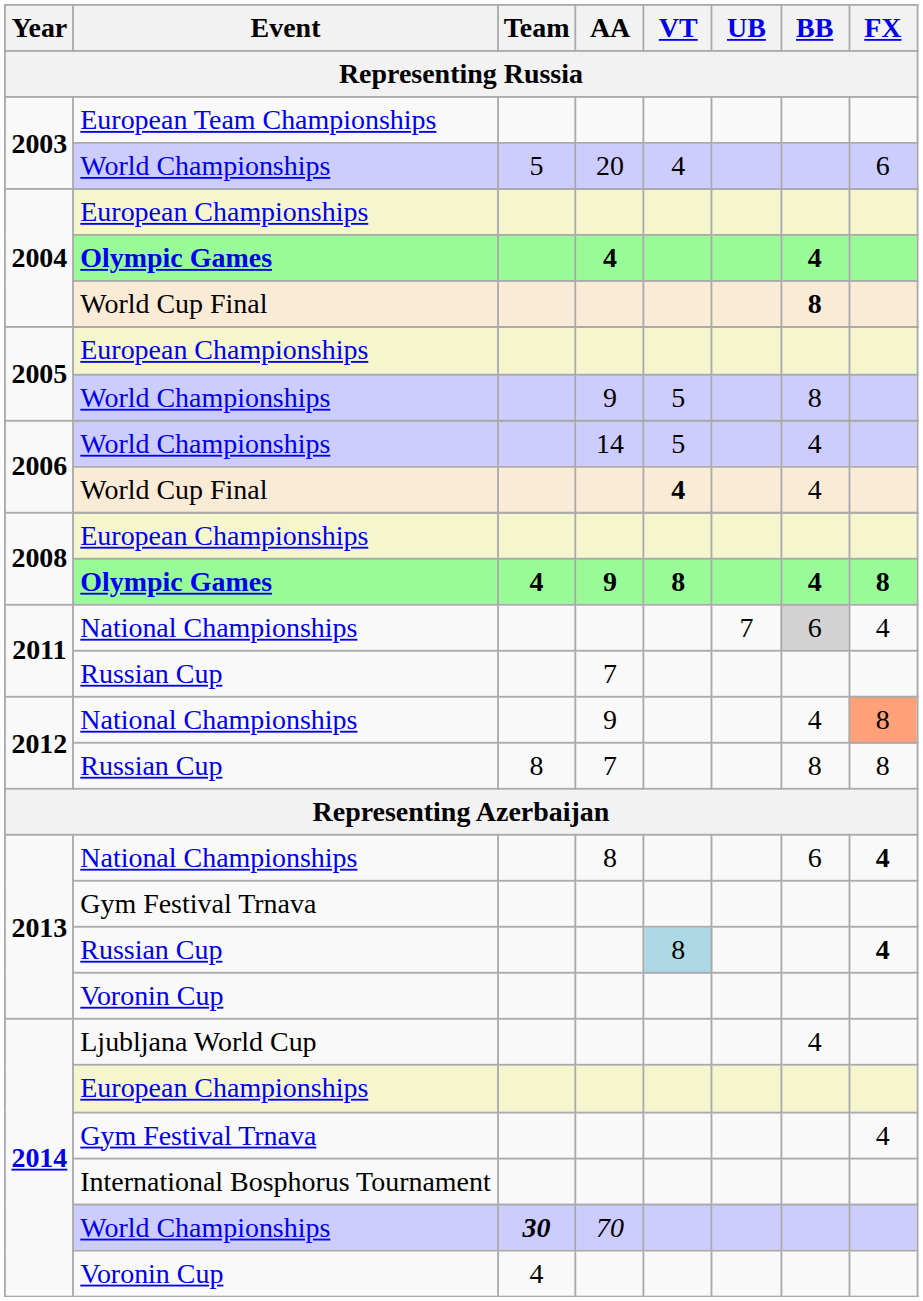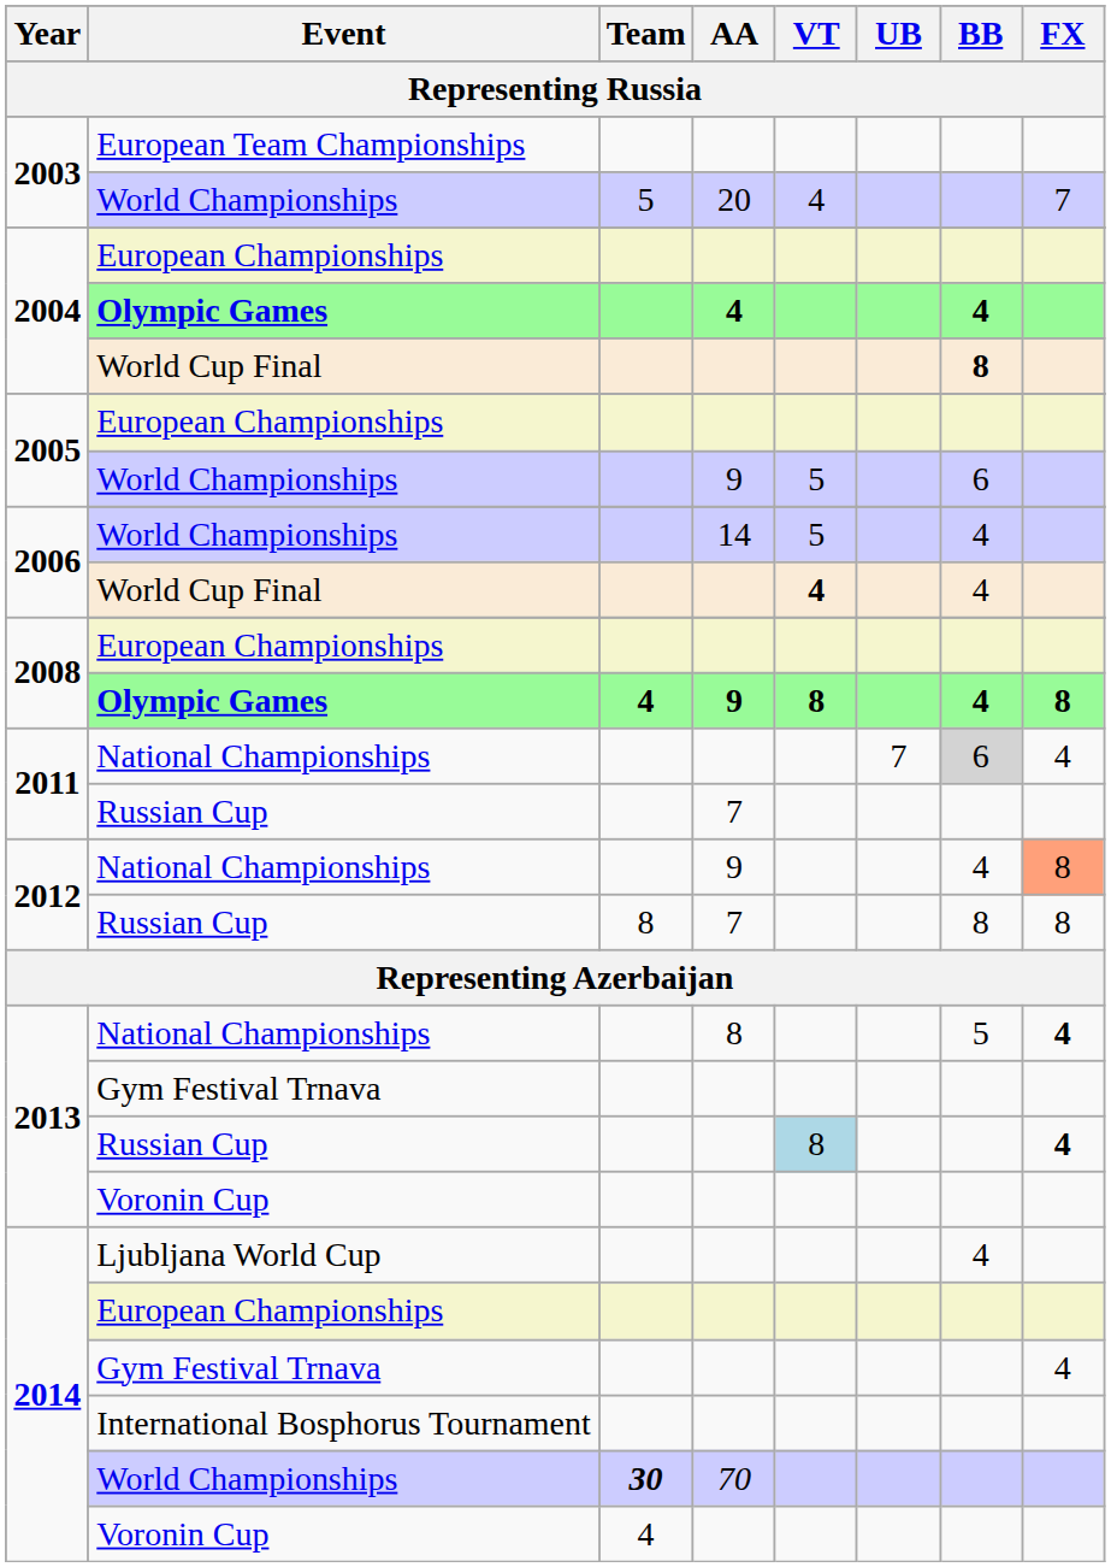 <table class="wikitable" style="text-align:center; font-size:95%;">
 <tr>
 <th align=center>Year</th>
 <th align=center>Event</th>
 <th style="width:30px;">Team</th>
 <th style="width:30px;">AA</th>
 <th style="width:30px;"><a href='#'>VT</a></th>
 <th style="width:30px;"><a href='#'>UB</a></th>
 <th style="width:30px;"><a href='#'>BB</a></th>
 <th style="width:30px;"><a href='#'>FX</a></th>
 </tr>
 <tr>
 <th colspan="8">Representing Russia </th>
 </tr>
 <tr>
 <td rowspan="2"><strong>2003</strong></td>
 <td align=left><a href='#'>European Team Championships</a></td>
 <td></td>
 <td></td>
 <td></td>
 <td></td>
 <td></td>
 <td></td>
 </tr>
 <tr bgcolor=#CCCCFF>
 <td align=left><a href='#'>World Championships</a></td>
 <td>5</td>
 <td>20</td>
 <td>4</td>
 <td></td>
 <td></td>
-<td>6</td>
+<td>7</td>
 </tr>
 <tr>
 <td rowspan="4"><strong>2004</strong></td>
 </tr>
 <tr bgcolor=#F5F6CE>
 <td align=left><a href='#'>European Championships</a></td>
 <td></td>
 <td></td>
 <td></td>
 <td></td>
 <td></td>
 <td></td>
 </tr>
 <tr bgcolor=98FB98>
 <td align=left><strong><a href='#'>Olympic Games</a></strong></td>
 <td></td>
 <td><strong>4</strong></td>
 <td></td>
 <td></td>
 <td><strong>4</strong></td>
 <td></td>
 </tr>
 <tr bgcolor=#FAEBD7>
 <td align=left>World Cup Final</td>
 <td></td>
 <td></td>
 <td></td>
 <td></td>
 <td><strong>8</strong></td>
 <td></td>
 </tr>
 <tr>
 <td rowspan="3"><strong>2005</strong></td>
 </tr>
 <tr bgcolor=#F5F6CE>
 <td align=left><a href='#'>European Championships</a></td>
 <td></td>
 <td></td>
 <td></td>
 <td></td>
 <td></td>
 <td></td>
 </tr>
 <tr bgcolor=#CCCCFF>
 <td align=left><a href='#'>World Championships</a></td>
 <td></td>
 <td>9</td>
 <td>5</td>
 <td></td>
-<td>8</td>
+<td>6</td>
 <td></td>
 </tr>
 <tr>
 <td rowspan="3"><strong>2006</strong></td>
 </tr>
 <tr bgcolor=#CCCCFF>
 <td align=left><a href='#'>World Championships</a></td>
 <td></td>
 <td>14</td>
 <td>5</td>
 <td></td>
 <td>4</td>
 <td></td>
 </tr>
 <tr bgcolor=#FAEBD7>
 <td align=left>World Cup Final</td>
 <td></td>
 <td></td>
 <td><strong>4</strong></td>
 <td></td>
 <td>4</td>
 <td></td>
 </tr>
 <tr>
 <td rowspan="3"><strong>2008</strong></td>
 </tr>
 <tr bgcolor=#F5F6CE>
 <td align=left><a href='#'>European Championships</a></td>
 <td></td>
 <td></td>
 <td></td>
 <td></td>
 <td></td>
 <td></td>
 </tr>
 <tr bgcolor=98FB98>
 <td align=left><strong><a href='#'>Olympic Games</a></strong></td>
 <td><strong>4</strong></td>
 <td><strong>9</strong></td>
 <td><strong>8</strong></td>
 <td></td>
 <td><strong>4</strong></td>
 <td><strong>8</strong></td>
 </tr>
 <tr>
 <td rowspan="2"><strong>2011</strong></td>
 <td align=left><a href='#'>National Championships</a></td>
 <td></td>
 <td></td>
 <td></td>
 <td>7</td>
 <td style="background: lightgrey;">6</td>
 <td>4</td>
 </tr>
 <tr>
 <td align=left><a href='#'>Russian Cup</a></td>
 <td></td>
 <td>7</td>
 <td></td>
 <td></td>
 <td></td>
 <td></td>
 </tr>
 <tr>
 <td rowspan="2"><strong>2012</strong></td>
 <td align=left><a href='#'>National Championships</a></td>
 <td></td>
 <td>9</td>
 <td></td>
 <td></td>
 <td>4</td>
 <td style="background: lightsalmon;">8</td>
 </tr>
 <tr>
 <td align=left><a href='#'>Russian Cup</a></td>
 <td>8</td>
 <td>7</td>
 <td></td>
 <td></td>
 <td>8</td>
 <td>8</td>
 </tr>
 <tr>
 <th colspan="8">Representing Azerbaijan </th>
 </tr>
 <tr>
 <td rowspan="4"><strong>2013</strong></td>
 <td align=left><a href='#'>National Championships</a></td>
 <td></td>
 <td>8</td>
 <td></td>
 <td></td>
-<td>6</td>
+<td>5</td>
 <td><strong>4</strong></td>
 </tr>
 <tr>
 <td align=left>Gym Festival Trnava</td>
 <td></td>
 <td></td>
 <td></td>
 <td></td>
 <td></td>
 <td></td>
 </tr>
 <tr>
 <td align=left><a href='#'>Russian Cup</a></td>
 <td></td>
 <td></td>
 <td style="background: lightblue;">8</td>
 <td></td>
 <td></td>
 <td><strong>4</strong></td>
 </tr>
 <tr>
 <td align=left><a href='#'>Voronin Cup</a></td>
 <td></td>
 <td></td>
 <td></td>
 <td></td>
 <td></td>
 <td></td>
 </tr>
 <tr>
 <td rowspan="6"><strong><a href='#'>2014</a></strong></td>
 <td align=left>Ljubljana World Cup</td>
 <td></td>
 <td></td>
 <td></td>
 <td></td>
 <td>4</td>
 <td></td>
 </tr>
 <tr bgcolor=#F5F6CE>
 <td align=left><a href='#'>European Championships</a></td>
 <td></td>
 <td></td>
 <td></td>
 <td></td>
 <td></td>
 <td></td>
 </tr>
 <tr>
 <td align=left><a href='#'>Gym Festival Trnava</a></td>
 <td></td>
 <td></td>
 <td></td>
 <td></td>
 <td></td>
 <td>4</td>
 </tr>
 <tr>
 <td align=left>International Bosphorus Tournament</td>
 <td></td>
 <td></td>
 <td></td>
 <td></td>
 <td></td>
 <td></td>
 </tr>
 <tr bgcolor=#CCCCFF>
 <td align=left><a href='#'>World Championships</a></td>
 <td><strong><em>30</em></strong></td>
 <td><em>70</em></td>
 <td></td>
 <td></td>
 <td></td>
 <td></td>
 </tr>
 <tr>
 <td align=left><a href='#'>Voronin Cup</a></td>
 <td>4</td>
 <td></td>
 <td></td>
 <td></td>
 <td></td>
 <td></td>
 </tr>
 </table>
